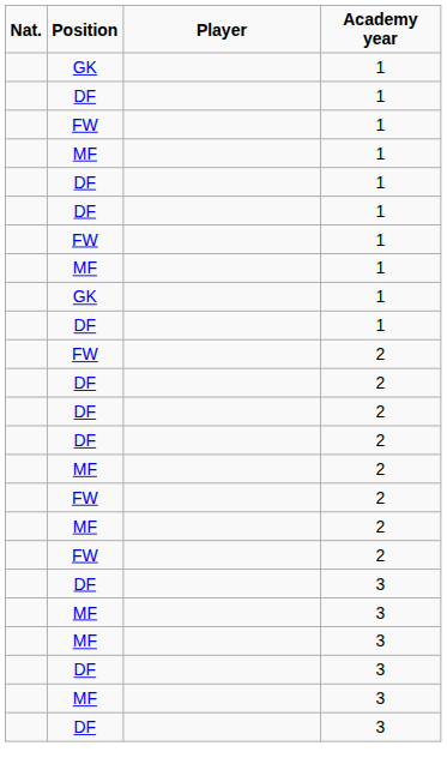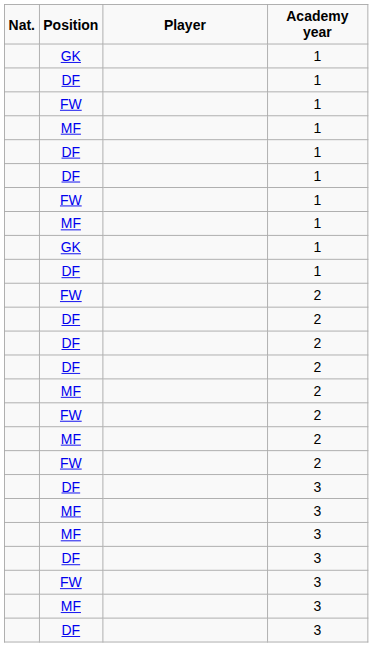 <table class="sortable" border="2" cellpadding="4" cellspacing="0" style="text-align:center; margin: 1em 1em 1em 0; background: #f9f9f9; border: 1px #aaa solid; border-collapse: collapse; font-size: 95%;">
 <tr>
 <th class="unsortable" width="24px">Nat.</th>
 <th>Position</th>
 <th width="170px">Player</th>
 <th width="100px">Academy year</th>
 </tr>
 <tr>
 <td></td>
 <td><a href='#'>GK</a></td>
 <td align="left"></td>
 <td>1</td>
 </tr>
 <tr>
 <td></td>
 <td><a href='#'>DF</a></td>
 <td align="left"></td>
 <td>1</td>
 </tr>
 <tr>
 <td></td>
 <td><a href='#'>FW</a></td>
 <td align="left"></td>
 <td>1</td>
 </tr>
 <tr>
 <td></td>
 <td><a href='#'>MF</a></td>
 <td align="left"></td>
 <td>1</td>
 </tr>
 <tr>
 <td></td>
 <td><a href='#'>DF</a></td>
 <td align="left"></td>
 <td>1</td>
 </tr>
 <tr>
 <td></td>
 <td><a href='#'>DF</a></td>
 <td align="left"></td>
 <td>1</td>
 </tr>
 <tr>
 <td></td>
 <td><a href='#'>FW</a></td>
 <td align="left"></td>
 <td>1</td>
 </tr>
 <tr>
 <td></td>
 <td><a href='#'>MF</a></td>
 <td align="left"></td>
 <td>1</td>
 </tr>
 <tr>
 <td></td>
 <td><a href='#'>GK</a></td>
 <td align="left"></td>
 <td>1</td>
 </tr>
 <tr>
 <td></td>
 <td><a href='#'>DF</a></td>
 <td align="left"></td>
 <td>1</td>
 </tr>
 <tr>
 <td></td>
 <td><a href='#'>FW</a></td>
 <td align="left"></td>
 <td>2</td>
 </tr>
 <tr>
 <td></td>
 <td><a href='#'>DF</a></td>
 <td align="left"></td>
 <td>2</td>
 </tr>
 <tr>
 <td></td>
 <td><a href='#'>DF</a></td>
 <td align="left"></td>
 <td>2</td>
 </tr>
 <tr>
 <td></td>
 <td><a href='#'>DF</a></td>
 <td align="left"></td>
 <td>2</td>
 </tr>
 <tr>
 <td></td>
 <td><a href='#'>MF</a></td>
 <td align="left"></td>
 <td>2</td>
 </tr>
 <tr>
 <td></td>
 <td><a href='#'>FW</a></td>
 <td align="left"></td>
 <td>2</td>
 </tr>
 <tr>
 <td></td>
 <td><a href='#'>MF</a></td>
 <td align="left"></td>
 <td>2</td>
 </tr>
 <tr>
 <td></td>
 <td><a href='#'>FW</a></td>
 <td align="left"></td>
 <td>2</td>
 </tr>
 <tr>
 <td></td>
 <td><a href='#'>DF</a></td>
 <td align="left"></td>
 <td>3</td>
 </tr>
 <tr>
 <td></td>
 <td><a href='#'>MF</a></td>
 <td align="left"></td>
 <td>3</td>
 </tr>
 <tr>
 <td></td>
 <td><a href='#'>MF</a></td>
 <td align="left"></td>
 <td>3</td>
 </tr>
 <tr>
 <td></td>
 <td><a href='#'>DF</a></td>
 <td align="left"></td>
 <td>3</td>
 </tr>
 <tr>
 <td></td>
+<td><a href='#'>FW</a></td>
+<td align="left"></td>
+<td>3</td>
+</tr>
+<tr>
+<td></td>
 <td><a href='#'>MF</a></td>
 <td align="left"></td>
 <td>3</td>
 </tr>
 <tr>
 <td></td>
 <td><a href='#'>DF</a></td>
 <td align="left"></td>
 <td>3</td>
 </tr>
 </table>
